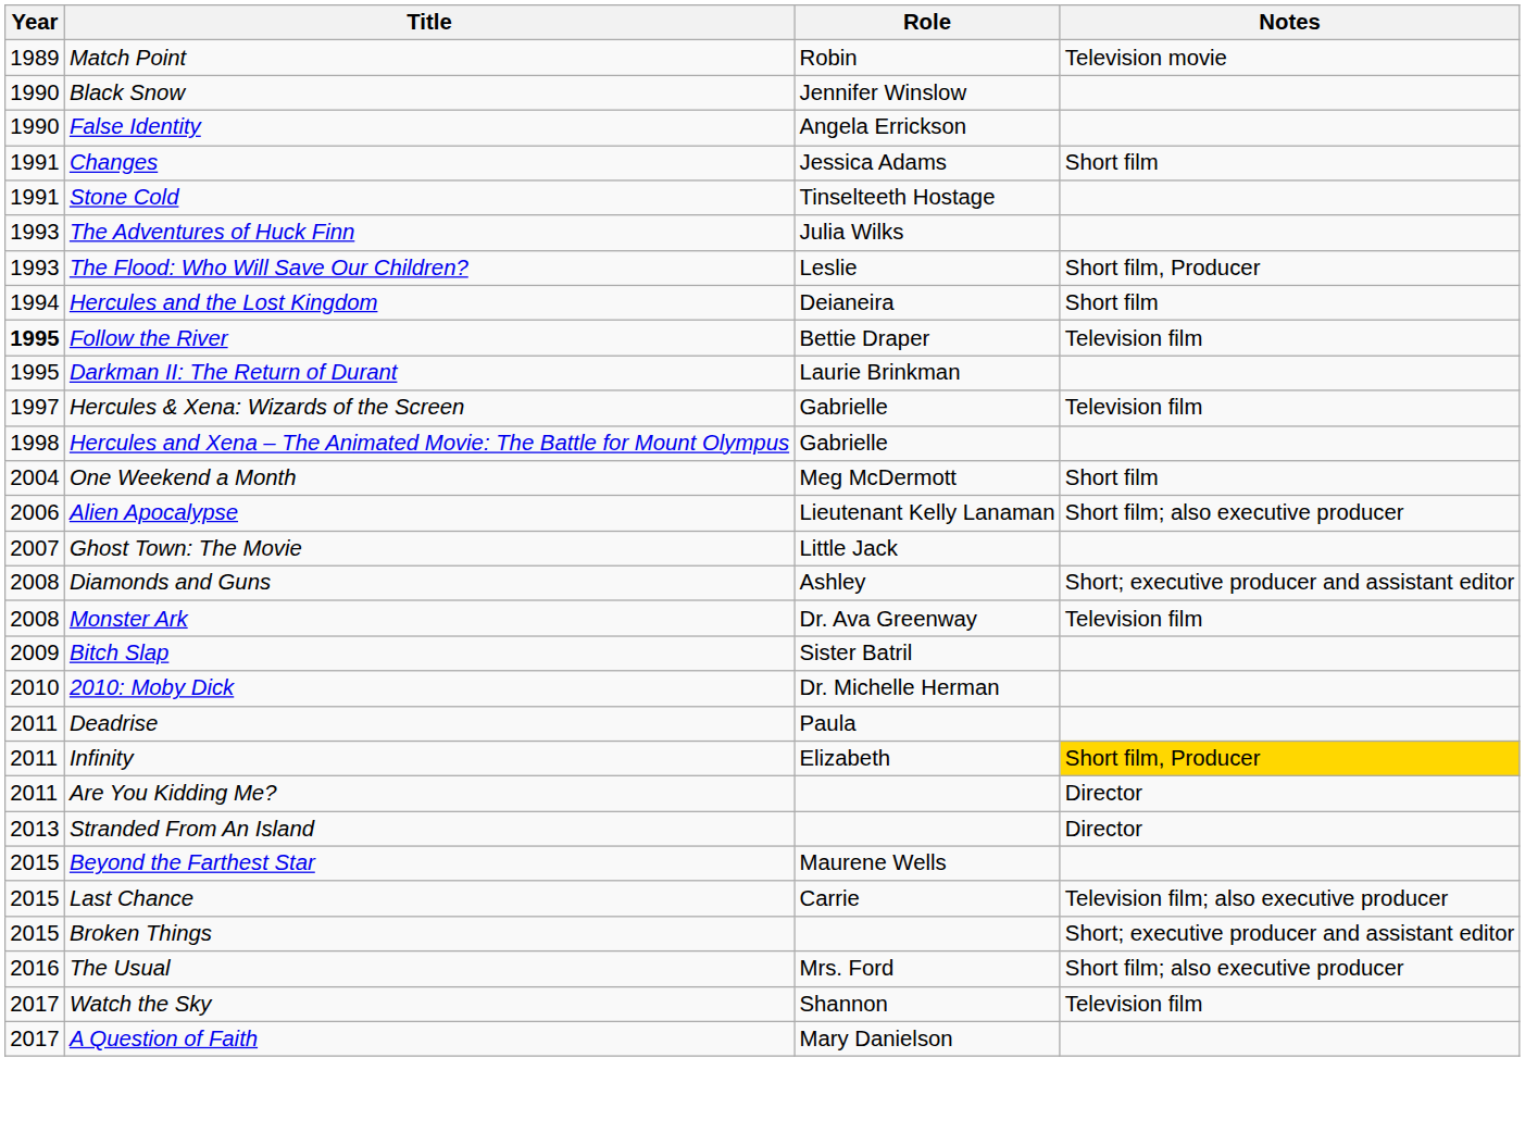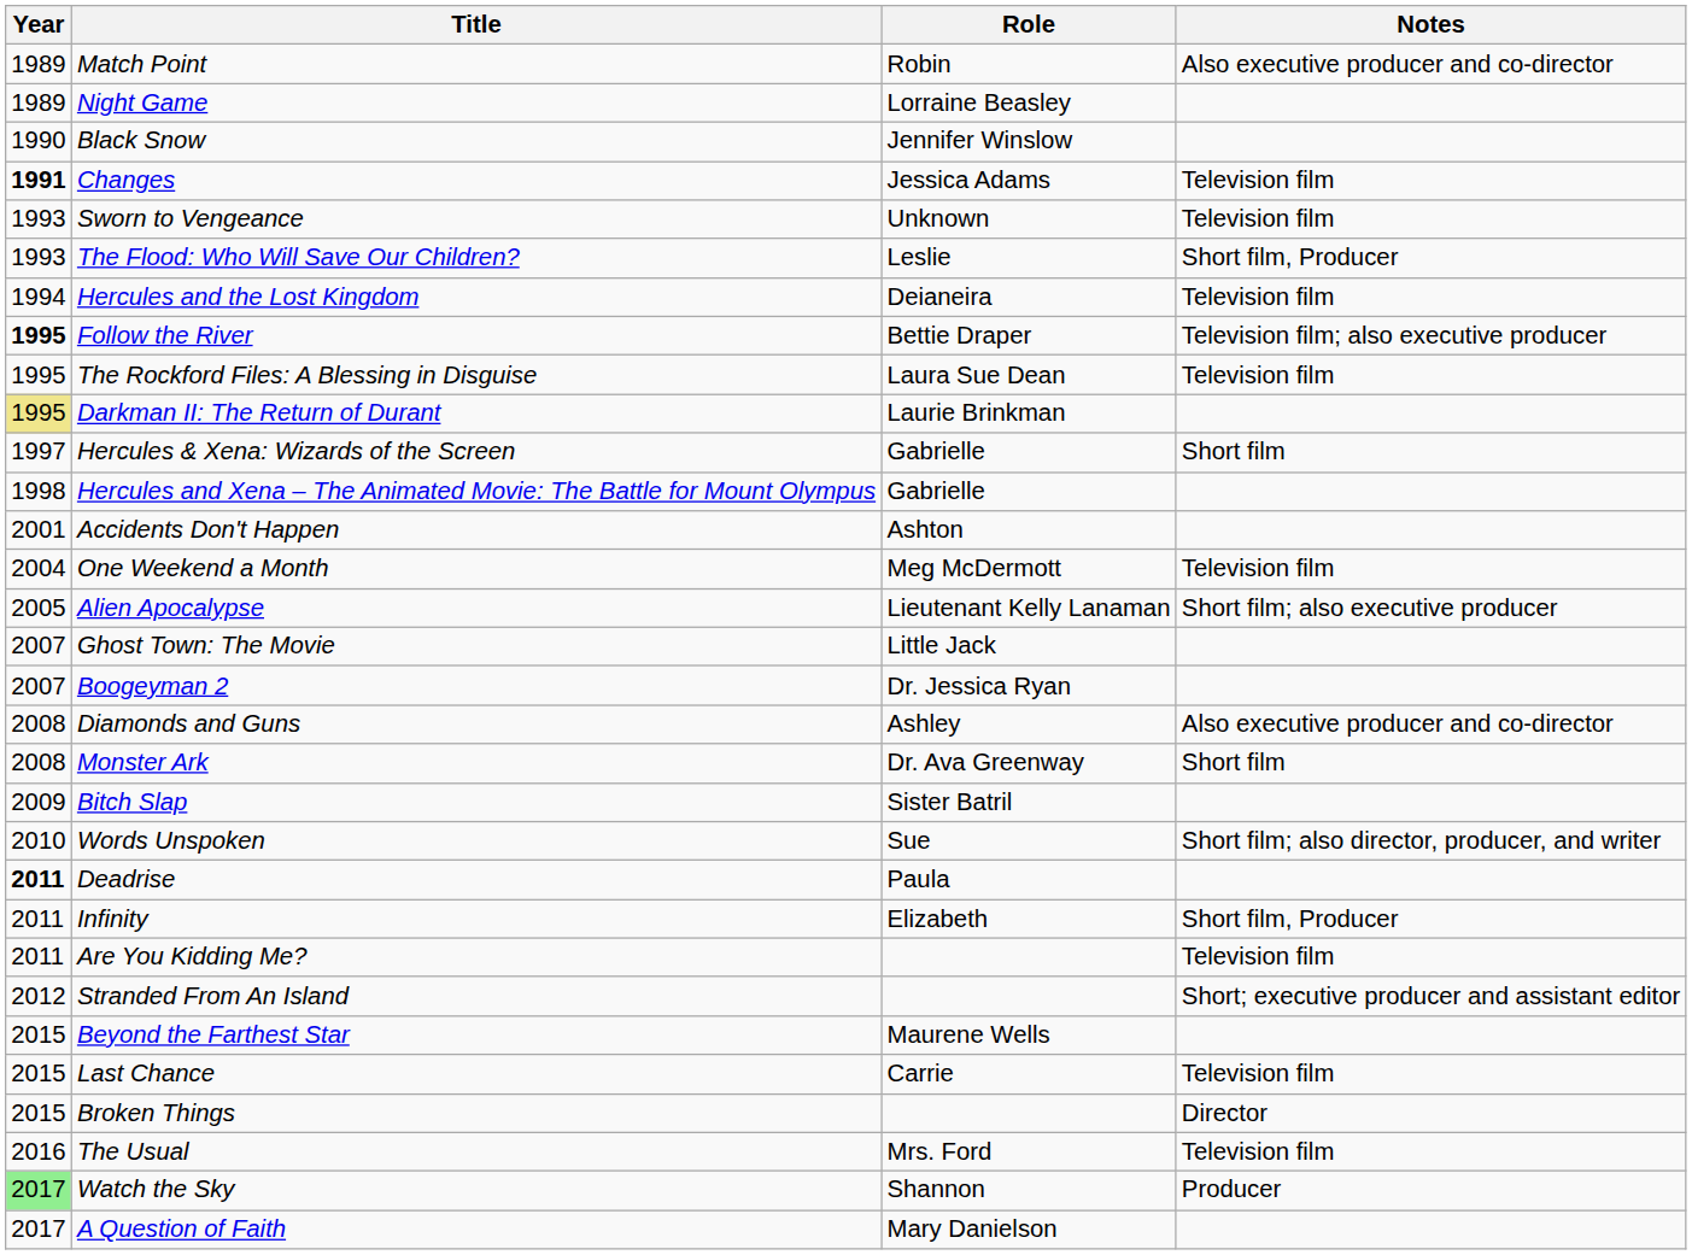 <table class="wikitable sortable plainrowheaders">
 <tr>
 <th>Year</th>
 <th>Title</th>
 <th>Role</th>
 <th>Notes</th>
 </tr>
 <tr>
 <td>1989</td>
 <td><em>Match Point</em></td>
 <td>Robin</td>
-<td>Television movie</td>
+<td>Also executive producer and co-director</td>
+</tr>
+<tr>
+<td>1989</td>
+<td><em><a href='#'>Night Game</a></em></td>
+<td>Lorraine Beasley</td>
+<td></td>
 </tr>
 <tr>
 <td>1990</td>
 <td><em>Black Snow</em></td>
 <td>Jennifer Winslow</td>
 <td></td>
 </tr>
 <tr>
-<td>1990</td>
-<td><em><a href='#'>False Identity</a></em></td>
-<td>Angela Errickson</td>
-<td></td>
-</tr>
-<tr>
-<td>1991</td>
+<td><strong>1991</strong></td>
 <td><em><a href='#'>Changes</a></em></td>
 <td>Jessica Adams</td>
-<td>Short film</td>
-</tr>
-<tr>
-<td>1991</td>
-<td><em><a href='#'>Stone Cold</a></em></td>
-<td>Tinselteeth Hostage</td>
-<td></td>
+<td>Television film</td>
 </tr>
 <tr>
 <td>1993</td>
-<td><em><a href='#'>The Adventures of Huck Finn</a></em></td>
-<td>Julia Wilks</td>
-<td></td>
+<td><em>Sworn to Vengeance</em></td>
+<td>Unknown</td>
+<td>Television film</td>
 </tr>
 <tr>
 <td>1993</td>
 <td><em><a href='#'>The Flood: Who Will Save Our Children?</a></em></td>
 <td>Leslie</td>
 <td>Short film, Producer</td>
 </tr>
 <tr>
 <td>1994</td>
 <td><em><a href='#'>Hercules and the Lost Kingdom</a></em></td>
 <td>Deianeira</td>
-<td>Short film</td>
+<td>Television film</td>
 </tr>
 <tr>
 <td><strong>1995</strong></td>
 <td><em><a href='#'>Follow the River</a></em></td>
 <td>Bettie Draper</td>
+<td>Television film; also executive producer</td>
+</tr>
+<tr>
+<td>1995</td>
+<td><em>The Rockford Files: A Blessing in Disguise</em></td>
+<td>Laura Sue Dean</td>
 <td>Television film</td>
 </tr>
 <tr>
-<td>1995</td>
+<td style="background: khaki;">1995</td>
 <td><em><a href='#'>Darkman II: The Return of Durant</a></em></td>
 <td>Laurie Brinkman</td>
 <td></td>
 </tr>
 <tr>
 <td>1997</td>
 <td><em>Hercules & Xena: Wizards of the Screen</em></td>
 <td>Gabrielle</td>
-<td>Television film</td>
+<td>Short film</td>
 </tr>
 <tr>
 <td>1998</td>
 <td><em><a href='#'>Hercules and Xena – The Animated Movie: The Battle for Mount Olympus</a></em></td>
 <td>Gabrielle</td>
 <td></td>
 </tr>
 <tr>
+<td>2001</td>
+<td><em>Accidents Don't Happen</em></td>
+<td>Ashton</td>
+<td></td>
+</tr>
+<tr>
 <td>2004</td>
 <td><em>One Weekend a Month</em></td>
 <td>Meg McDermott</td>
-<td>Short film</td>
+<td>Television film</td>
 </tr>
 <tr>
-<td>2006</td>
+<td>2005</td>
 <td><em><a href='#'>Alien Apocalypse</a></em></td>
 <td>Lieutenant Kelly Lanaman</td>
 <td>Short film; also executive producer</td>
 </tr>
 <tr>
 <td>2007</td>
 <td><em>Ghost Town: The Movie</em></td>
 <td>Little Jack</td>
 <td></td>
 </tr>
 <tr>
+<td>2007</td>
+<td><em><a href='#'>Boogeyman 2</a></em></td>
+<td>Dr. Jessica Ryan</td>
+<td></td>
+</tr>
+<tr>
 <td>2008</td>
 <td><em>Diamonds and Guns</em></td>
 <td>Ashley</td>
-<td>Short; executive producer and assistant editor</td>
+<td>Also executive producer and co-director</td>
 </tr>
 <tr>
 <td>2008</td>
 <td><em><a href='#'>Monster Ark</a></em></td>
 <td>Dr. Ava Greenway</td>
-<td>Television film</td>
+<td>Short film</td>
 </tr>
 <tr>
 <td>2009</td>
 <td><em><a href='#'>Bitch Slap</a></em></td>
 <td>Sister Batril</td>
 <td></td>
 </tr>
 <tr>
 <td>2010</td>
-<td><em><a href='#'>2010: Moby Dick</a></em></td>
-<td>Dr. Michelle Herman</td>
-<td></td>
+<td><em>Words Unspoken</em></td>
+<td>Sue</td>
+<td>Short film; also director, producer, and writer</td>
 </tr>
 <tr>
-<td>2011</td>
+<td><strong>2011</strong></td>
 <td><em>Deadrise</em></td>
 <td>Paula</td>
 <td></td>
 </tr>
 <tr>
 <td>2011</td>
 <td><em>Infinity</em></td>
 <td>Elizabeth</td>
-<td style="background: gold;">Short film, Producer</td>
+<td>Short film, Producer</td>
 </tr>
 <tr>
 <td>2011</td>
 <td><em>Are You Kidding Me?</em></td>
 <td></td>
-<td>Director</td>
+<td>Television film</td>
 </tr>
 <tr>
-<td>2013</td>
+<td>2012</td>
 <td><em>Stranded From An Island</em></td>
 <td></td>
-<td>Director</td>
+<td>Short; executive producer and assistant editor</td>
 </tr>
 <tr>
 <td>2015</td>
 <td><em><a href='#'>Beyond the Farthest Star</a></em></td>
 <td>Maurene Wells</td>
 <td></td>
 </tr>
 <tr>
 <td>2015</td>
 <td><em>Last Chance</em></td>
 <td>Carrie</td>
-<td>Television film; also executive producer</td>
+<td>Television film</td>
 </tr>
 <tr>
 <td>2015</td>
 <td><em>Broken Things</em></td>
 <td></td>
-<td>Short; executive producer and assistant editor</td>
+<td>Director</td>
 </tr>
 <tr>
 <td>2016</td>
 <td><em>The Usual</em></td>
 <td>Mrs. Ford</td>
-<td>Short film; also executive producer</td>
+<td>Television film</td>
 </tr>
 <tr>
-<td>2017</td>
+<td style="background: lightgreen;">2017</td>
 <td><em>Watch the Sky</em></td>
 <td>Shannon</td>
-<td>Television film</td>
+<td>Producer</td>
 </tr>
 <tr>
 <td>2017</td>
 <td><em><a href='#'>A Question of Faith</a></em></td>
 <td>Mary Danielson</td>
 <td></td>
 </tr>
 </table>
